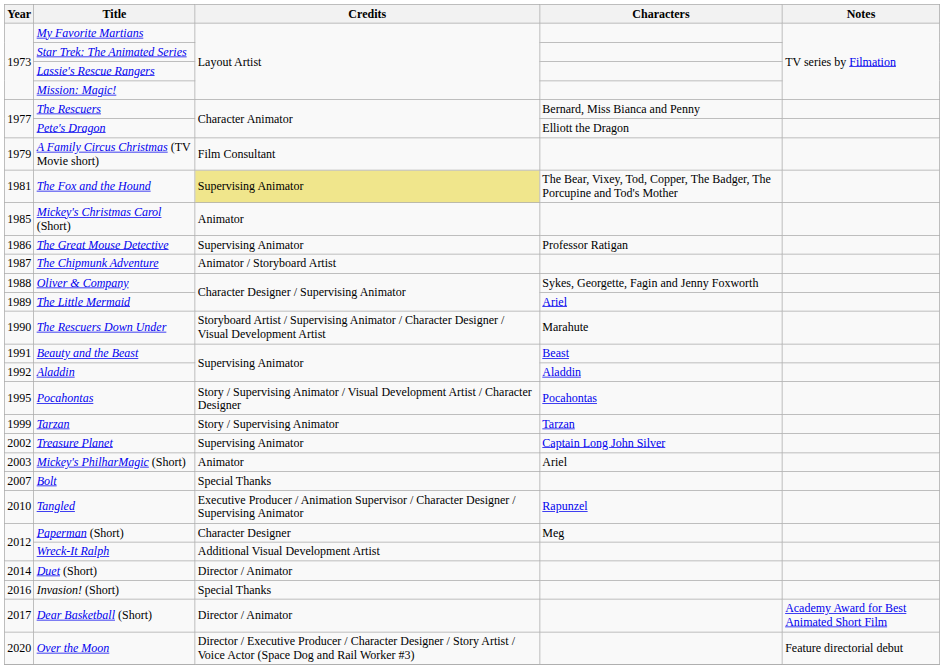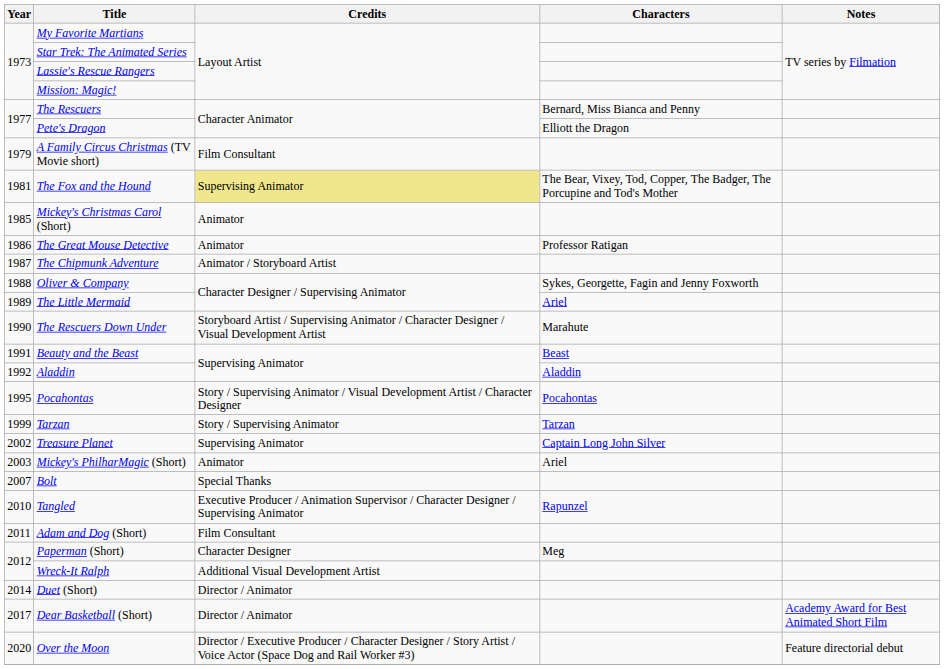 <table class="wikitable" sortable">
 <tr>
 <th>Year</th>
 <th>Title</th>
 <th>Credits</th>
 <th>Characters</th>
 <th>Notes</th>
 </tr>
 <tr>
 <td rowspan="4">1973</td>
 <td><em><a href='#'>My Favorite Martians</a></em></td>
 <td rowspan="4">Layout Artist</td>
 <td></td>
 <td rowspan="4">TV series by <a href='#'>Filmation</a></td>
 </tr>
 <tr>
 <td><em><a href='#'>Star Trek: The Animated Series</a></em></td>
 <td></td>
 </tr>
 <tr>
 <td><em><a href='#'>Lassie's Rescue Rangers</a></em></td>
 <td></td>
 </tr>
 <tr>
 <td><em><a href='#'>Mission: Magic!</a></em></td>
 <td></td>
 </tr>
 <tr>
 <td rowspan="2">1977</td>
 <td><em><a href='#'>The Rescuers</a></em></td>
 <td rowspan="2">Character Animator</td>
 <td>Bernard, Miss Bianca and Penny</td>
 <td></td>
 </tr>
 <tr>
 <td><em><a href='#'>Pete's Dragon</a></em></td>
 <td>Elliott the Dragon</td>
 <td></td>
 </tr>
 <tr>
 <td>1979</td>
 <td><em><a href='#'>A Family Circus Christmas</a></em> (TV Movie short)</td>
 <td>Film Consultant</td>
 <td></td>
 <td></td>
 </tr>
 <tr>
 <td>1981</td>
 <td><em><a href='#'>The Fox and the Hound</a></em></td>
 <td style="background: khaki;">Supervising Animator</td>
 <td>The Bear, Vixey, Tod, Copper, The Badger, The Porcupine and Tod's Mother</td>
 <td></td>
 </tr>
 <tr>
 <td>1985</td>
 <td><em><a href='#'>Mickey's Christmas Carol</a></em> (Short)</td>
 <td>Animator</td>
 <td></td>
 <td></td>
 </tr>
 <tr>
 <td>1986</td>
 <td><em><a href='#'>The Great Mouse Detective</a></em></td>
-<td>Supervising Animator</td>
+<td>Animator</td>
 <td>Professor Ratigan</td>
 <td></td>
 </tr>
 <tr>
 <td>1987</td>
 <td><em><a href='#'>The Chipmunk Adventure</a></em></td>
 <td>Animator / Storyboard Artist</td>
 <td></td>
 <td></td>
 </tr>
 <tr>
 <td>1988</td>
 <td><em><a href='#'>Oliver & Company</a></em></td>
 <td rowspan="2">Character Designer / Supervising Animator</td>
 <td>Sykes, Georgette, Fagin and Jenny Foxworth</td>
 <td></td>
 </tr>
 <tr>
 <td>1989</td>
 <td><em><a href='#'>The Little Mermaid</a></em></td>
 <td><a href='#'>Ariel</a></td>
 <td></td>
 </tr>
 <tr>
 <td>1990</td>
 <td><em><a href='#'>The Rescuers Down Under</a></em></td>
 <td>Storyboard Artist / Supervising Animator / Character Designer / Visual Development Artist</td>
 <td>Marahute</td>
 <td></td>
 </tr>
 <tr>
 <td>1991</td>
 <td><em><a href='#'>Beauty and the Beast</a></em></td>
 <td rowspan="2">Supervising Animator</td>
 <td><a href='#'>Beast</a></td>
 <td></td>
 </tr>
 <tr>
 <td>1992</td>
 <td><em><a href='#'>Aladdin</a></em></td>
 <td><a href='#'>Aladdin</a></td>
 <td></td>
 </tr>
 <tr>
 <td>1995</td>
 <td><em><a href='#'>Pocahontas</a></em></td>
 <td>Story / Supervising Animator / Visual Development Artist / Character Designer</td>
 <td><a href='#'>Pocahontas</a></td>
 <td></td>
 </tr>
 <tr>
 <td>1999</td>
 <td><em><a href='#'>Tarzan</a></em></td>
 <td>Story / Supervising Animator</td>
 <td><a href='#'>Tarzan</a></td>
 <td></td>
 </tr>
 <tr>
 <td>2002</td>
 <td><em><a href='#'>Treasure Planet</a></em></td>
 <td>Supervising Animator</td>
 <td><a href='#'>Captain Long John Silver</a></td>
 <td></td>
 </tr>
 <tr>
 <td>2003</td>
 <td><em><a href='#'>Mickey's PhilharMagic</a></em> (Short)</td>
 <td>Animator</td>
 <td>Ariel</td>
 <td></td>
 </tr>
 <tr>
 <td>2007</td>
 <td><em><a href='#'>Bolt</a></em></td>
 <td>Special Thanks</td>
 <td></td>
 <td></td>
 </tr>
 <tr>
 <td>2010</td>
 <td><em><a href='#'>Tangled</a></em></td>
 <td>Executive Producer / Animation Supervisor / Character Designer / Supervising Animator</td>
 <td><a href='#'>Rapunzel</a></td>
 <td></td>
 </tr>
 <tr>
+<td>2011</td>
+<td><em><a href='#'>Adam and Dog</a></em> (Short)</td>
+<td>Film Consultant</td>
+<td></td>
+<td></td>
+</tr>
+<tr>
 <td rowspan="2">2012</td>
 <td><em><a href='#'>Paperman</a></em> (Short)</td>
 <td>Character Designer</td>
 <td>Meg</td>
 <td></td>
 </tr>
 <tr>
 <td><em><a href='#'>Wreck-It Ralph</a></em></td>
 <td>Additional Visual Development Artist</td>
 <td></td>
 <td></td>
 </tr>
 <tr>
 <td>2014</td>
 <td><em><a href='#'>Duet</a></em> (Short)</td>
 <td>Director / Animator</td>
 <td></td>
 <td></td>
 </tr>
 <tr>
-<td>2016</td>
-<td><em>Invasion!</em> (Short)</td>
-<td>Special Thanks</td>
-<td></td>
-<td></td>
-</tr>
-<tr>
 <td>2017</td>
 <td><em><a href='#'>Dear Basketball</a></em> (Short)</td>
 <td>Director / Animator</td>
 <td></td>
 <td><a href='#'>Academy Award for Best Animated Short Film</a></td>
 </tr>
 <tr>
 <td>2020</td>
 <td><em><a href='#'>Over the Moon</a></em></td>
 <td>Director / Executive Producer / Character Designer / Story Artist / Voice Actor (Space Dog and Rail Worker #3)</td>
 <td></td>
 <td>Feature directorial debut</td>
 </tr>
 <tr>
 </tr>
 </table>
